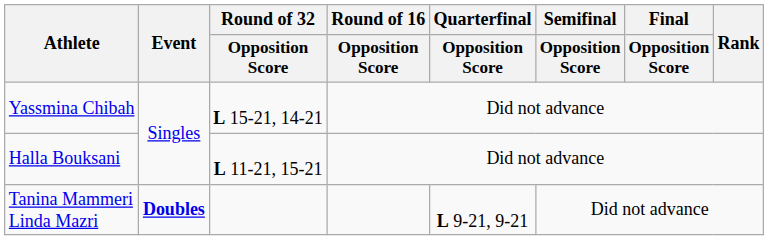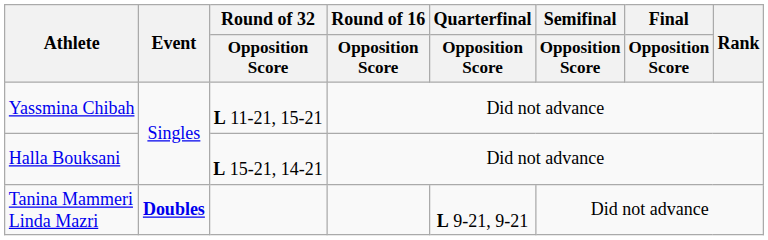 <table class=wikitable style="font-size:90%">
 <tr>
 <th rowspan=2>Athlete</th>
 <th rowspan=2>Event</th>
 <th>Round of 32</th>
 <th>Round of 16</th>
 <th>Quarterfinal</th>
 <th>Semifinal</th>
 <th>Final</th>
 <th rowspan="2">Rank</th>
 </tr>
 <tr style="font-size:95%">
 <th>Opposition<br>Score</th>
 <th>Opposition<br>Score</th>
 <th>Opposition<br>Score</th>
 <th>Opposition<br>Score</th>
 <th>Opposition<br>Score</th>
 </tr>
 <tr align=center>
 <td align=left><a href='#'>Yassmina Chibah</a></td>
 <td rowspan="2"><a href='#'>Singles</a></td>
-<td><br><strong>L</strong> 15-21, 14-21</td>
+<td><br><strong>L</strong> 11-21, 15-21</td>
 <td colspan="5">Did not advance</td>
 </tr>
 <tr align=center>
 <td align=left><a href='#'>Halla Bouksani</a></td>
-<td><br><strong>L</strong> 11-21, 15-21</td>
+<td><br><strong>L</strong> 15-21, 14-21</td>
 <td colspan="5">Did not advance</td>
 </tr>
 <tr align=center>
 <td align=left><a href='#'>Tanina Mammeri</a><br><a href='#'>Linda Mazri</a></td>
 <td><strong><a href='#'>Doubles</a></strong></td>
 <td></td>
 <td></td>
 <td><br><strong>L</strong> 9-21, 9-21</td>
 <td colspan="3">Did not advance</td>
 </tr>
 </table>
